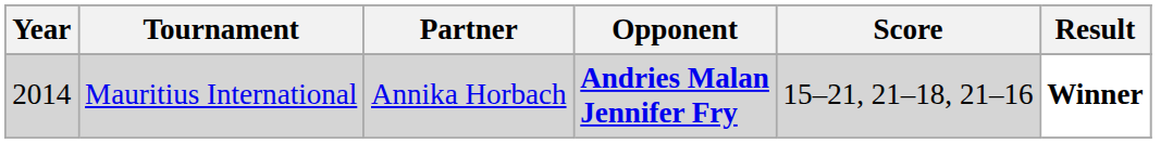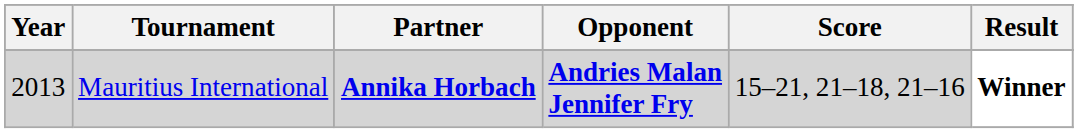 <table class="sortable wikitable" style="font-size: 90%;">
 <tr>
 <th>Year</th>
 <th>Tournament</th>
 <th>Partner</th>
 <th>Opponent</th>
 <th>Score</th>
 <th>Result</th>
 </tr>
 <tr>
 </tr>
 <tr style="background:#D5D5D5">
-<td align="center">2014</td>
+<td align="center">2013</td>
 <td align="left"><a href='#'>Mauritius International</a></td>
-<td align="left"> <a href='#'>Annika Horbach</a></td>
+<td align="left"><strong> <a href='#'>Annika Horbach</a></strong></td>
 <td align="left"><strong> <a href='#'>Andries Malan</a> <br>  <a href='#'>Jennifer Fry</a></strong></td>
 <td align="left">15–21, 21–18, 21–16</td>
 <td style="text-align:left; background:white"> <strong>Winner</strong></td>
 </tr>
 </table>
